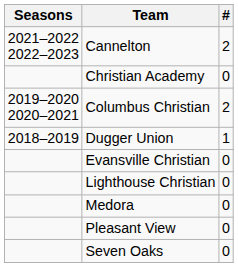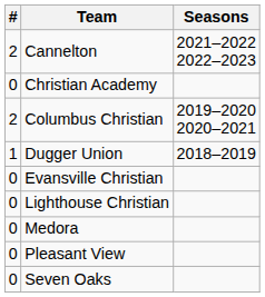 <table class="wikitable" style=>
 <tr>
+<th>#</th>
+<th>Team</th>
 <th>Seasons</th>
-<th>Team</th>
-<th>#</th>
 </tr>
 <tr>
+<td>2</td>
+<td>Cannelton</td>
 <td>2021–2022<br>2022–2023</td>
-<td>Cannelton</td>
-<td>2</td>
 </tr>
 <tr>
+<td>0</td>
+<td>Christian Academy</td>
 <td></td>
-<td>Christian Academy</td>
-<td>0</td>
 </tr>
 <tr>
+<td>2</td>
+<td>Columbus Christian</td>
 <td>2019–2020<br>2020–2021</td>
-<td>Columbus Christian</td>
-<td>2</td>
 </tr>
 <tr>
+<td>1</td>
+<td>Dugger Union</td>
 <td>2018–2019</td>
-<td>Dugger Union</td>
-<td>1</td>
 </tr>
 <tr>
+<td>0</td>
+<td>Evansville Christian</td>
 <td></td>
-<td>Evansville Christian</td>
-<td>0</td>
 </tr>
 <tr>
+<td>0</td>
+<td>Lighthouse Christian</td>
 <td></td>
-<td>Lighthouse Christian</td>
-<td>0</td>
 </tr>
 <tr>
+<td>0</td>
+<td>Medora</td>
 <td></td>
-<td>Medora</td>
-<td>0</td>
 </tr>
 <tr>
+<td>0</td>
+<td>Pleasant View</td>
 <td></td>
-<td>Pleasant View</td>
-<td>0</td>
 </tr>
 <tr>
+<td>0</td>
+<td>Seven Oaks</td>
 <td></td>
-<td>Seven Oaks</td>
-<td>0</td>
 </tr>
 </table>
